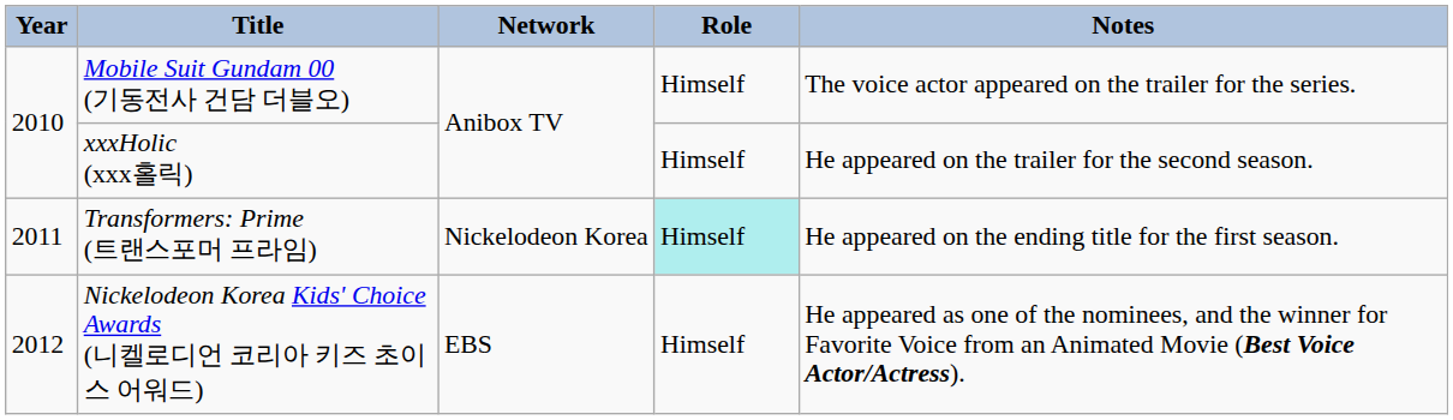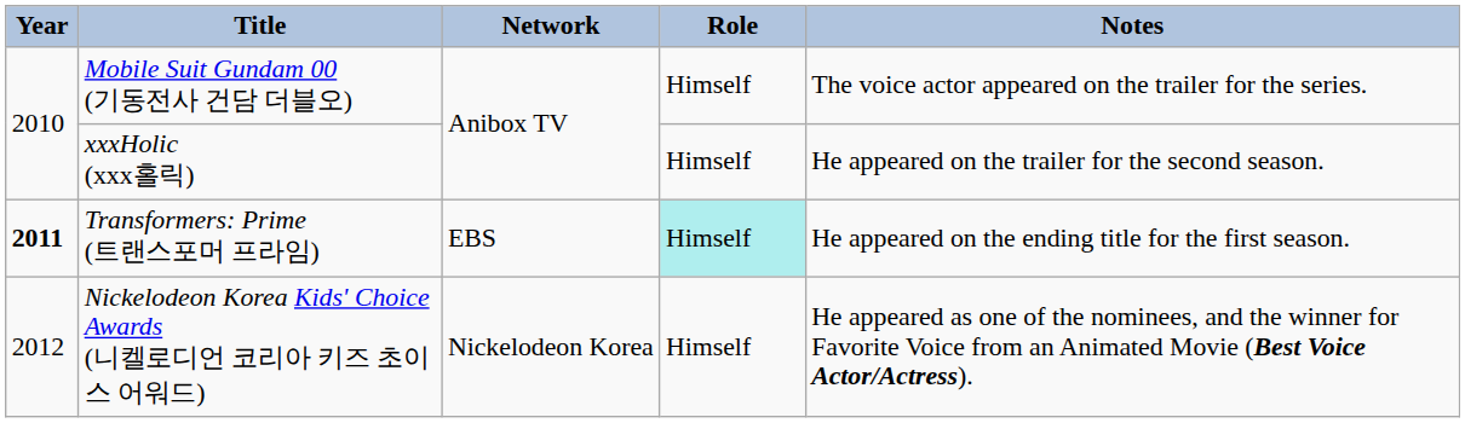 <table class="wikitable"  style="width:100%">
 <tr>
 <th style="background:#b0c4de; width:5%;">Year</th>
 <th style="background:#b0c4de; width:25%;">Title</th>
 <th style="background:#b0c4de; width:15%;">Network</th>
 <th style="background:#b0c4de; width:10%;">Role</th>
 <th style="background:#b0c4de; width:45%;">Notes</th>
 </tr>
 <tr>
 <td rowspan="2">2010</td>
 <td><em><a href='#'>Mobile Suit Gundam 00</a></em><br>(기동전사 건담 더블오)</td>
 <td rowspan="2">Anibox TV</td>
 <td>Himself</td>
 <td>The voice actor appeared on the trailer for the series.</td>
 </tr>
 <tr>
 <td><em>xxxHolic</em><br>(xxx홀릭)</td>
 <td>Himself</td>
 <td>He appeared on the trailer for the second season.</td>
 </tr>
 <tr>
-<td>2011</td>
+<td><strong>2011</strong></td>
 <td><em>Transformers: Prime</em><br>(트랜스포머 프라임)</td>
-<td>Nickelodeon Korea</td>
+<td>EBS</td>
 <td style="background: paleturquoise;">Himself</td>
 <td>He appeared on the ending title for the first season.</td>
 </tr>
 <tr>
 <td>2012</td>
 <td><em>Nickelodeon Korea <a href='#'>Kids' Choice Awards</a></em><br>(니켈로디언 코리아 키즈 초이스 어워드)</td>
-<td>EBS</td>
+<td>Nickelodeon Korea</td>
 <td>Himself</td>
 <td>He appeared as one of the nominees, and the winner for Favorite Voice from an Animated Movie (<strong><em>Best Voice Actor/Actress</em></strong>).</td>
 </tr>
 </table>
